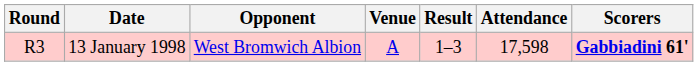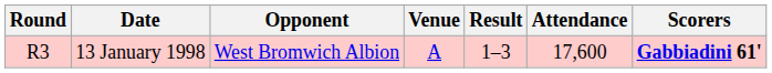 <table class="wikitable" style="font-size:100%; text-align:center">
 <tr>
 <th>Round</th>
 <th>Date</th>
 <th>Opponent</th>
 <th>Venue</th>
 <th>Result</th>
 <th>Attendance</th>
 <th>Scorers</th>
 </tr>
 <tr style="background: #FFCCCC;">
 <td>R3</td>
 <td>13 January 1998</td>
 <td><a href='#'>West Bromwich Albion</a></td>
 <td><a href='#'>A</a></td>
 <td>1–3</td>
-<td>17,598</td>
+<td>17,600</td>
 <td><strong><a href='#'>Gabbiadini</a> 61'</strong></td>
 </tr>
 </table>
